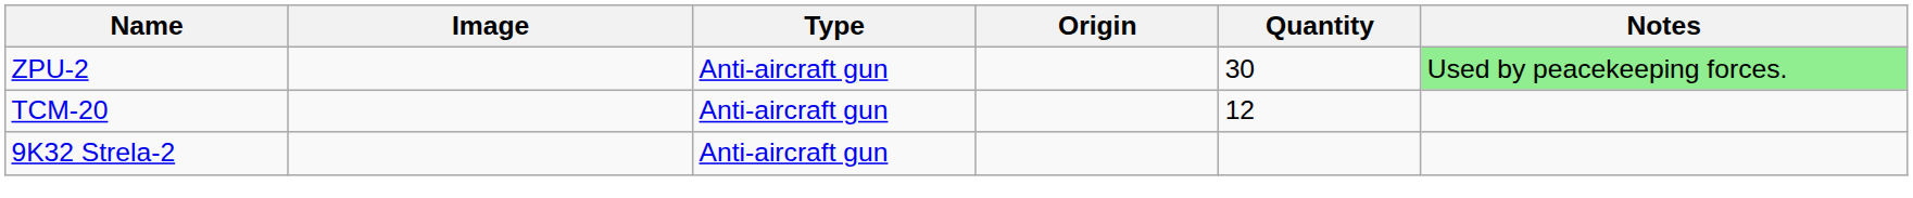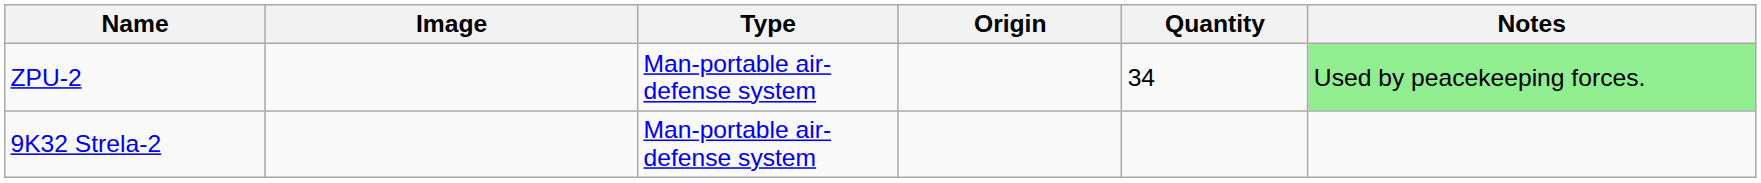 <table class="wikitable" style="width:90%;">
 <tr>
 <th width=14%>Name</th>
 <th width=20%>Image</th>
 <th width=14%>Type</th>
 <th width=12%>Origin</th>
 <th width=10%>Quantity</th>
 <th width=24%>Notes</th>
 </tr>
 <tr>
 <td><a href='#'>ZPU-2</a></td>
 <td></td>
-<td><a href='#'>Anti-aircraft gun</a></td>
+<td><a href='#'>Man-portable air-defense system</a></td>
 <td></td>
-<td>30</td>
+<td>34</td>
 <td style="background: lightgreen;">Used by peacekeeping forces.</td>
-</tr>
-<tr>
-<td><a href='#'>TCM-20</a></td>
-<td></td>
-<td><a href='#'>Anti-aircraft gun</a></td>
-<td></td>
-<td>12</td>
-<td></td>
 </tr>
 <tr>
 <td><a href='#'>9K32 Strela-2</a></td>
 <td></td>
-<td><a href='#'>Anti-aircraft gun</a></td>
+<td><a href='#'>Man-portable air-defense system</a></td>
 <td></td>
 <td></td>
 <td></td>
 </tr>
 </table>
